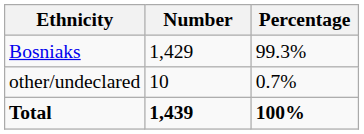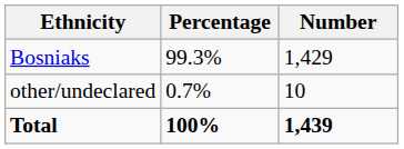 <table class="wikitable">
 <tr>
 <th width="100px">Ethnicity</th>
+<th width="80px">Percentage</th>
 <th width="80px">Number</th>
-<th width="80px">Percentage</th>
 </tr>
 <tr>
 <td><a href='#'>Bosniaks</a></td>
+<td>99.3%</td>
 <td>1,429</td>
-<td>99.3%</td>
 </tr>
 <tr>
 <td>other/undeclared</td>
+<td>0.7%</td>
 <td>10</td>
-<td>0.7%</td>
 </tr>
 <tr>
 <td><strong>Total</strong></td>
+<td><strong>100%</strong></td>
 <td><strong>1,439</strong></td>
-<td><strong>100%</strong></td>
 </tr>
 </table>
